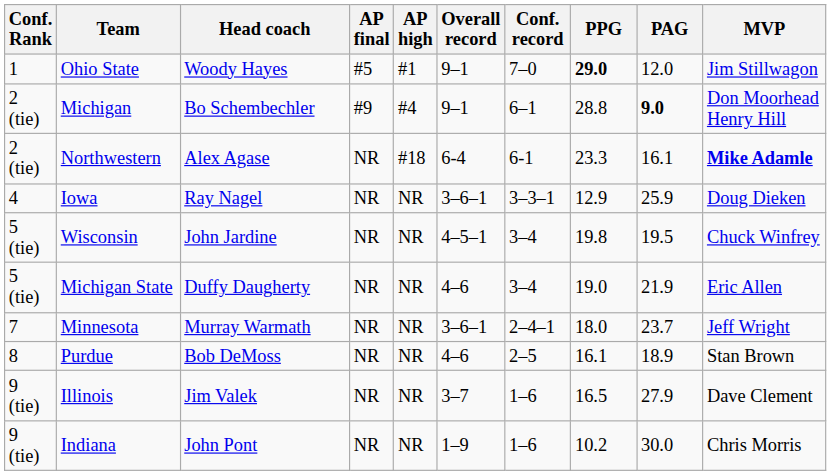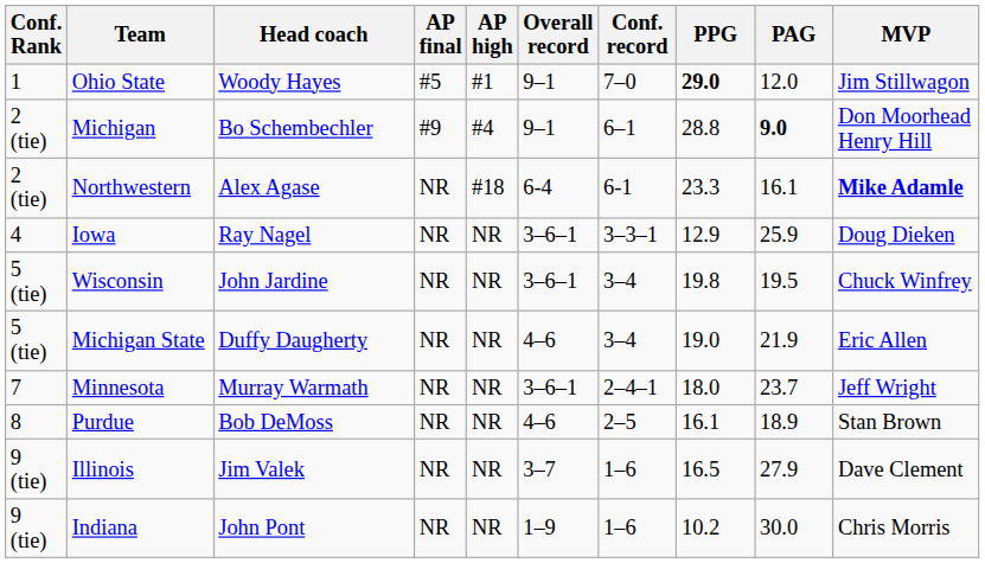 <table class="sortable wikitable">
 <tr>
 <th width="25">Conf. Rank</th>
 <th width="100">Team</th>
 <th width="140">Head coach</th>
 <th width="25">AP final</th>
 <th width="25">AP high</th>
 <th width="50">Overall record</th>
 <th width="50">Conf. record</th>
 <th width="50">PPG</th>
 <th width="50">PAG</th>
 <th width="100">MVP</th>
 </tr>
 <tr align="left" bgcolor="">
 <td>1</td>
 <td><a href='#'>Ohio State</a></td>
 <td><a href='#'>Woody Hayes</a></td>
 <td>#5</td>
 <td>#1</td>
 <td>9–1</td>
 <td>7–0</td>
 <td><strong>29.0</strong></td>
 <td>12.0</td>
 <td><a href='#'>Jim Stillwagon</a></td>
 </tr>
 <tr align="left" bgcolor="">
 <td>2 (tie)</td>
 <td><a href='#'>Michigan</a></td>
 <td><a href='#'>Bo Schembechler</a></td>
 <td>#9</td>
 <td>#4</td>
 <td>9–1</td>
 <td>6–1</td>
 <td>28.8</td>
 <td><strong>9.0</strong></td>
 <td><a href='#'>Don Moorhead</a><br><a href='#'>Henry Hill</a></td>
 </tr>
 <tr align="left" bgcolor="">
 <td>2 (tie)</td>
 <td><a href='#'>Northwestern</a></td>
 <td><a href='#'>Alex Agase</a></td>
 <td>NR</td>
 <td>#18</td>
 <td>6-4</td>
 <td>6-1</td>
 <td>23.3</td>
 <td>16.1</td>
 <td><strong><a href='#'>Mike Adamle</a></strong></td>
 </tr>
 <tr align="left" bgcolor="">
 <td>4</td>
 <td><a href='#'>Iowa</a></td>
 <td><a href='#'>Ray Nagel</a></td>
 <td>NR</td>
 <td>NR</td>
 <td>3–6–1</td>
 <td>3–3–1</td>
 <td>12.9</td>
 <td>25.9</td>
 <td><a href='#'>Doug Dieken</a></td>
 </tr>
 <tr align="left" bgcolor="">
 <td>5 (tie)</td>
 <td><a href='#'>Wisconsin</a></td>
 <td><a href='#'>John Jardine</a></td>
 <td>NR</td>
 <td>NR</td>
-<td>4–5–1</td>
+<td>3–6–1</td>
 <td>3–4</td>
 <td>19.8</td>
 <td>19.5</td>
 <td><a href='#'>Chuck Winfrey</a></td>
 </tr>
 <tr align="left" bgcolor="">
 <td>5 (tie)</td>
 <td><a href='#'>Michigan State</a></td>
 <td><a href='#'>Duffy Daugherty</a></td>
 <td>NR</td>
 <td>NR</td>
 <td>4–6</td>
 <td>3–4</td>
 <td>19.0</td>
 <td>21.9</td>
 <td><a href='#'>Eric Allen</a></td>
 </tr>
 <tr align="left" bgcolor="">
 <td>7</td>
 <td><a href='#'>Minnesota</a></td>
 <td><a href='#'>Murray Warmath</a></td>
 <td>NR</td>
 <td>NR</td>
 <td>3–6–1</td>
 <td>2–4–1</td>
 <td>18.0</td>
 <td>23.7</td>
 <td><a href='#'>Jeff Wright</a></td>
 </tr>
 <tr align="left" bgcolor="">
 <td>8</td>
 <td><a href='#'>Purdue</a></td>
 <td><a href='#'>Bob DeMoss</a></td>
 <td>NR</td>
 <td>NR</td>
 <td>4–6</td>
 <td>2–5</td>
 <td>16.1</td>
 <td>18.9</td>
 <td>Stan Brown</td>
 </tr>
 <tr align="left" bgcolor="">
 <td>9 (tie)</td>
 <td><a href='#'>Illinois</a></td>
 <td><a href='#'>Jim Valek</a></td>
 <td>NR</td>
 <td>NR</td>
 <td>3–7</td>
 <td>1–6</td>
 <td>16.5</td>
 <td>27.9</td>
 <td>Dave Clement</td>
 </tr>
 <tr align="left" bgcolor="">
 <td>9 (tie)</td>
 <td><a href='#'>Indiana</a></td>
 <td><a href='#'>John Pont</a></td>
 <td>NR</td>
 <td>NR</td>
 <td>1–9</td>
 <td>1–6</td>
 <td>10.2</td>
 <td>30.0</td>
 <td>Chris Morris</td>
 </tr>
 </table>
